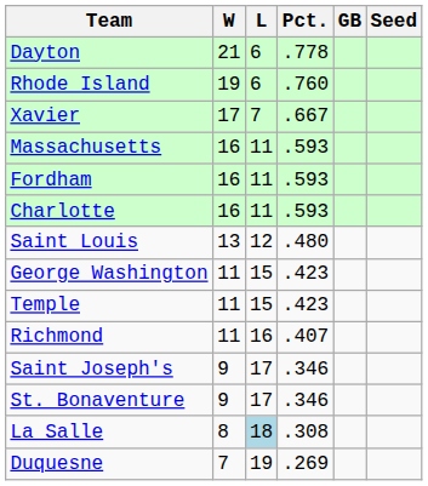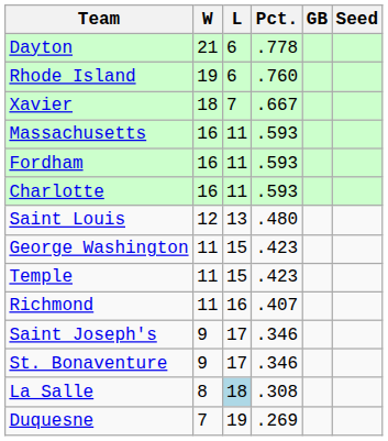 <table class=wikitable>
 <tr>
 <th>Team</th>
 <th>W</th>
 <th>L</th>
 <th>Pct.</th>
 <th>GB</th>
 <th>Seed</th>
 </tr>
 <tr bgcolor=#ccffcc>
 <td><a href='#'>Dayton</a></td>
 <td>21</td>
 <td>6</td>
 <td>.778</td>
 <td></td>
 <td></td>
 </tr>
 <tr bgcolor=#ccffcc>
 <td><a href='#'>Rhode Island</a></td>
 <td>19</td>
 <td>6</td>
 <td>.760</td>
 <td></td>
 <td></td>
 </tr>
 <tr bgcolor=#ccffcc>
 <td><a href='#'>Xavier</a></td>
-<td>17</td>
+<td>18</td>
 <td>7</td>
 <td>.667</td>
 <td></td>
 <td></td>
 </tr>
 <tr bgcolor=#ccffcc>
 <td><a href='#'>Massachusetts</a></td>
 <td>16</td>
 <td>11</td>
 <td>.593</td>
 <td></td>
 <td></td>
 </tr>
 <tr bgcolor=#ccffcc>
 <td><a href='#'>Fordham</a></td>
 <td>16</td>
 <td>11</td>
 <td>.593</td>
 <td></td>
 <td></td>
 </tr>
 <tr bgcolor=#ccffcc>
 <td><a href='#'>Charlotte</a></td>
 <td>16</td>
 <td>11</td>
 <td>.593</td>
 <td></td>
 <td></td>
 </tr>
 <tr>
 <td><a href='#'>Saint Louis</a></td>
+<td>12</td>
 <td>13</td>
-<td>12</td>
 <td>.480</td>
 <td></td>
 <td></td>
 </tr>
 <tr>
 <td><a href='#'>George Washington</a></td>
 <td>11</td>
 <td>15</td>
 <td>.423</td>
 <td></td>
 <td></td>
 </tr>
 <tr>
 <td><a href='#'>Temple</a></td>
 <td>11</td>
 <td>15</td>
 <td>.423</td>
 <td></td>
 <td></td>
 </tr>
 <tr>
 <td><a href='#'>Richmond</a></td>
 <td>11</td>
 <td>16</td>
 <td>.407</td>
 <td></td>
 <td></td>
 </tr>
 <tr>
 <td><a href='#'>Saint Joseph's</a></td>
 <td>9</td>
 <td>17</td>
 <td>.346</td>
 <td></td>
 <td></td>
 </tr>
 <tr>
 <td><a href='#'>St. Bonaventure</a></td>
 <td>9</td>
 <td>17</td>
 <td>.346</td>
 <td></td>
 <td></td>
 </tr>
 <tr>
 <td><a href='#'>La Salle</a></td>
 <td>8</td>
 <td style="background: lightblue;">18</td>
 <td>.308</td>
 <td></td>
 <td></td>
 </tr>
 <tr>
 <td><a href='#'>Duquesne</a></td>
 <td>7</td>
 <td>19</td>
 <td>.269</td>
 <td></td>
 <td></td>
 </tr>
 </table>
